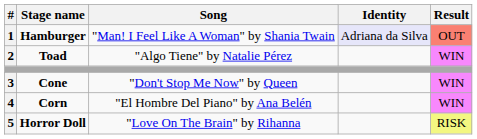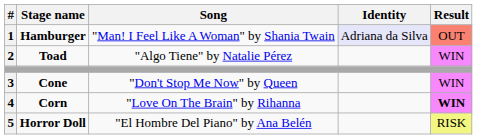 <table class="wikitable plainrowheaders" style="text-align: center;">
 <tr>
 <th>#</th>
 <th>Stage name</th>
 <th>Song</th>
 <th>Identity</th>
 <th>Result</th>
 </tr>
 <tr>
 <th>1</th>
 <td><strong>Hamburger</strong></td>
 <td>"<a href='#'>Man! I Feel Like A Woman</a>" by <a href='#'>Shania Twain</a></td>
 <td style="background: lavender;">Adriana da Silva</td>
 <td bgcolor="salmon">OUT</td>
 </tr>
 <tr>
 <th>2</th>
 <td><strong>Toad</strong></td>
 <td>"Algo Tiene" by <a href='#'>Natalie Pérez</a></td>
 <td></td>
 <td bgcolor="#F888FD">WIN</td>
 </tr>
 <tr>
 <td colspan="5" style="background:darkgray"></td>
 </tr>
 <tr>
 <th>3</th>
 <td><strong>Cone</strong></td>
 <td>"<a href='#'>Don't Stop Me Now</a>" by <a href='#'>Queen</a></td>
 <td></td>
 <td bgcolor="#F888FD">WIN</td>
 </tr>
 <tr>
 <th>4</th>
 <td><strong>Corn</strong></td>
-<td>"El Hombre Del Piano" by <a href='#'>Ana Belén</a></td>
+<td>"<a href='#'>Love On The Brain</a>" by <a href='#'>Rihanna</a></td>
 <td></td>
-<td bgcolor="#F888FD">WIN</td>
+<td bgcolor="#F888FD"><strong>WIN</strong></td>
 </tr>
 <tr>
 <th>5</th>
 <td><strong>Horror Doll</strong></td>
-<td>"<a href='#'>Love On The Brain</a>" by <a href='#'>Rihanna</a></td>
+<td>"El Hombre Del Piano" by <a href='#'>Ana Belén</a></td>
 <td></td>
 <td bgcolor="#F3F781">RISK</td>
 </tr>
 </table>
